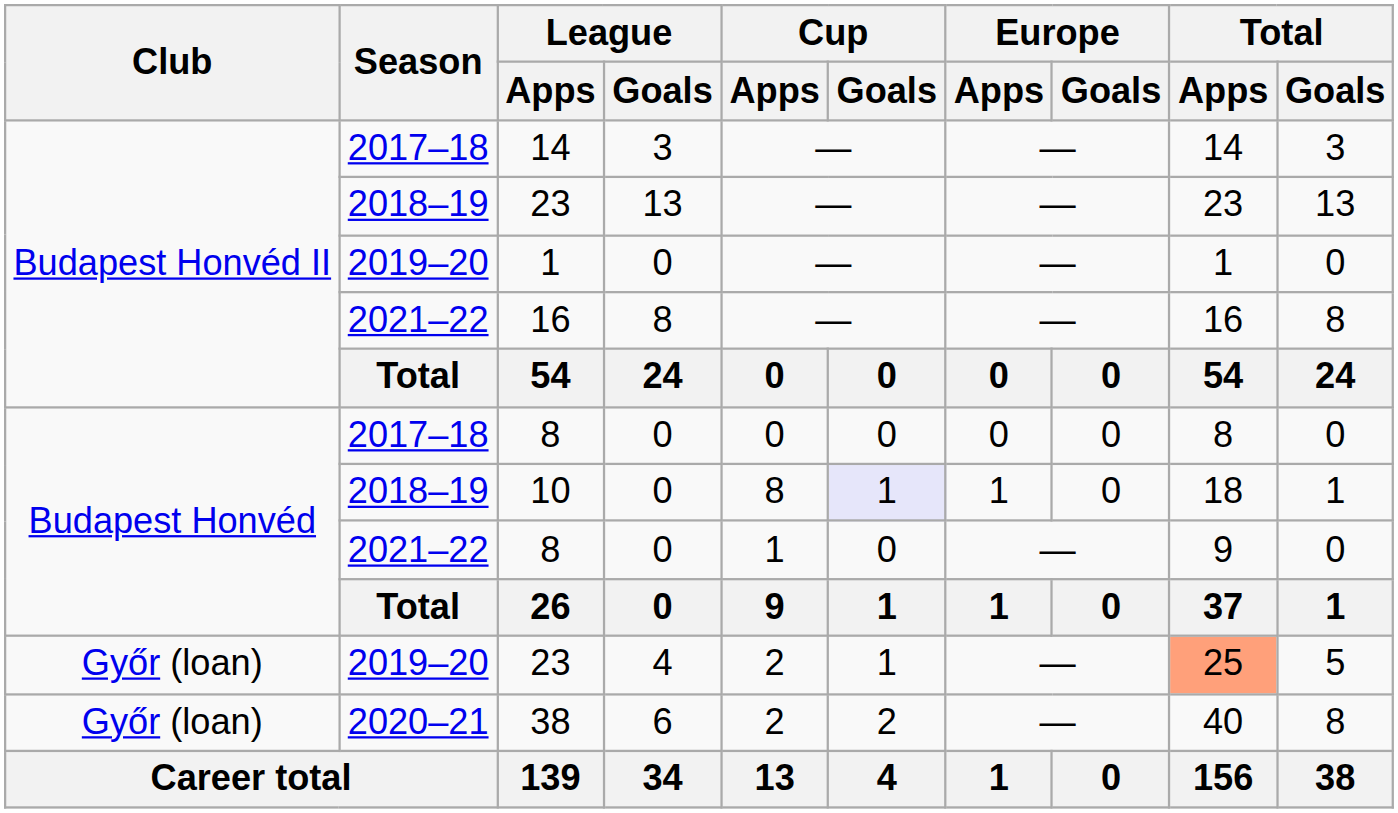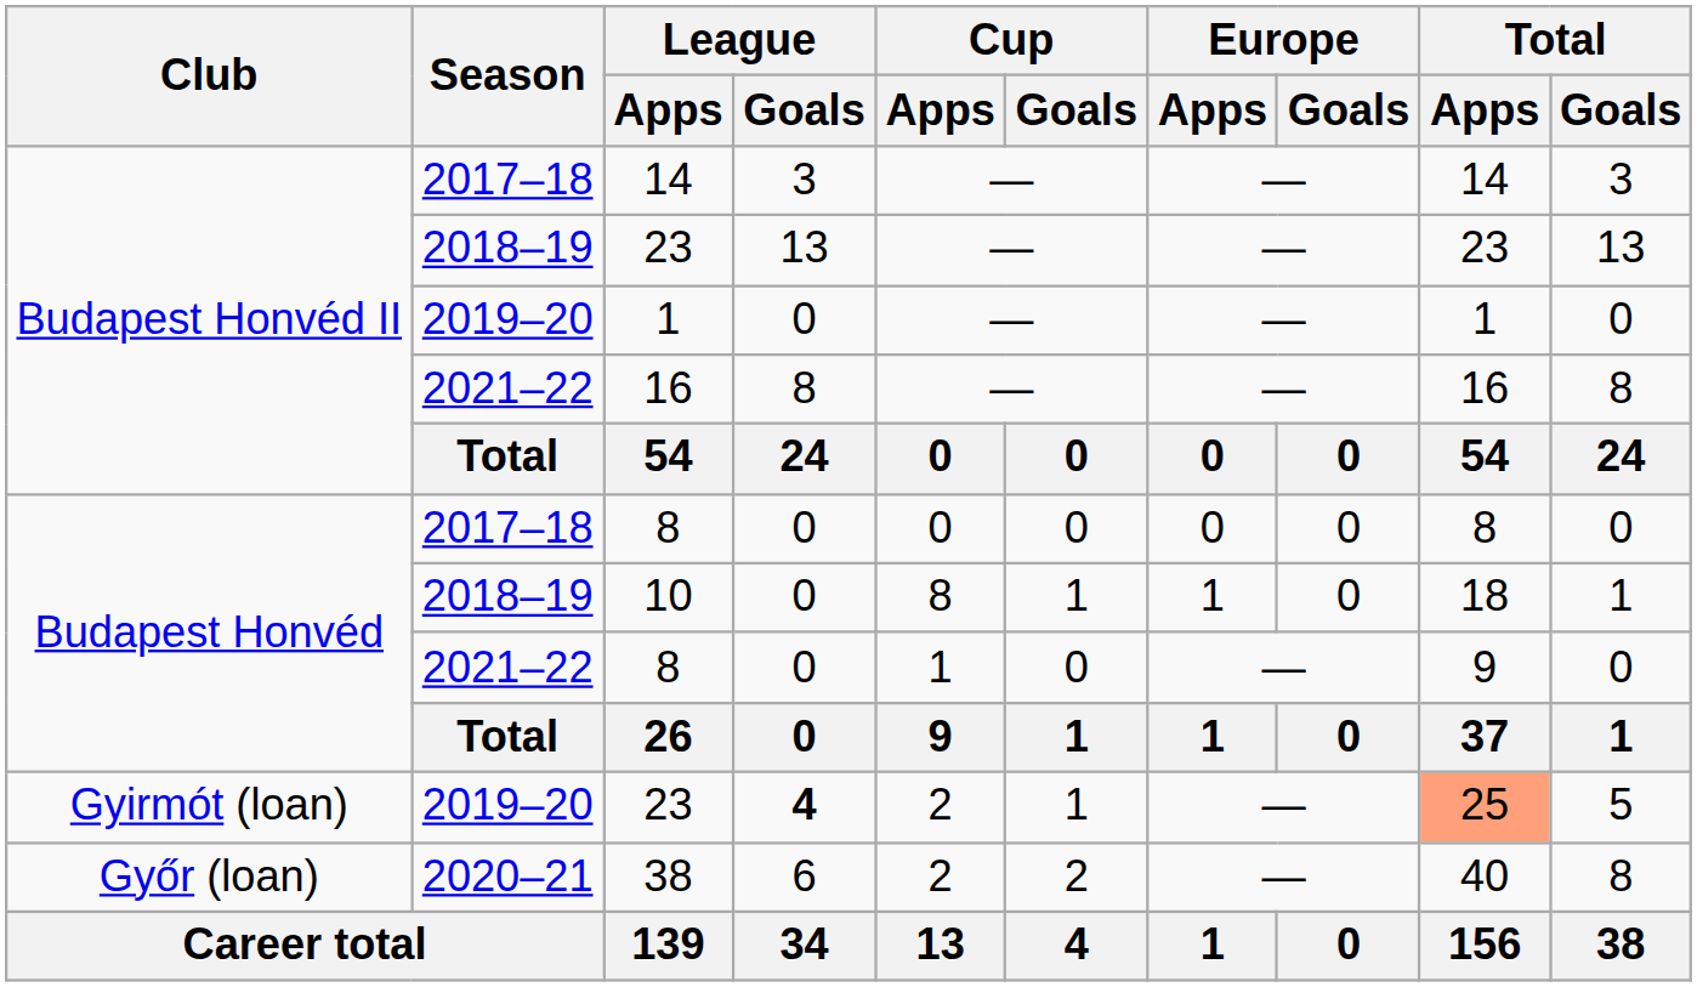 <table class="wikitable" style="text-align: center;">
 <tr>
 <th rowspan="2">Club</th>
 <th rowspan="2">Season</th>
 <th colspan="2">League</th>
 <th colspan="2">Cup</th>
 <th colspan="2">Europe</th>
 <th colspan="2">Total</th>
 </tr>
 <tr>
 <th>Apps</th>
 <th>Goals</th>
 <th>Apps</th>
 <th>Goals</th>
 <th>Apps</th>
 <th>Goals</th>
 <th>Apps</th>
 <th>Goals</th>
 </tr>
 <tr>
 <td rowspan="5"><a href='#'>Budapest Honvéd II</a></td>
 <td><a href='#'>2017–18</a></td>
 <td>14</td>
 <td>3</td>
 <td colspan="2">—</td>
 <td colspan="2">—</td>
 <td>14</td>
 <td>3</td>
 </tr>
 <tr>
 <td><a href='#'>2018–19</a></td>
 <td>23</td>
 <td>13</td>
 <td colspan="2">—</td>
 <td colspan="2">—</td>
 <td>23</td>
 <td>13</td>
 </tr>
 <tr>
 <td><a href='#'>2019–20</a></td>
 <td>1</td>
 <td>0</td>
 <td colspan="2">—</td>
 <td colspan="2">—</td>
 <td>1</td>
 <td>0</td>
 </tr>
 <tr>
 <td><a href='#'>2021–22</a></td>
 <td>16</td>
 <td>8</td>
 <td colspan="2">—</td>
 <td colspan="2">—</td>
 <td>16</td>
 <td>8</td>
 </tr>
 <tr>
 <th>Total</th>
 <th>54</th>
 <th>24</th>
 <th>0</th>
 <th>0</th>
 <th>0</th>
 <th>0</th>
 <th>54</th>
 <th>24</th>
 </tr>
 <tr>
 <td rowspan="4"><a href='#'>Budapest Honvéd</a></td>
 <td><a href='#'>2017–18</a></td>
 <td>8</td>
 <td>0</td>
 <td>0</td>
 <td>0</td>
 <td>0</td>
 <td>0</td>
 <td>8</td>
 <td>0</td>
 </tr>
 <tr>
 <td><a href='#'>2018–19</a></td>
 <td>10</td>
 <td>0</td>
 <td>8</td>
-<td style="background: lavender;">1</td>
+<td>1</td>
 <td>1</td>
 <td>0</td>
 <td>18</td>
 <td>1</td>
 </tr>
 <tr>
 <td><a href='#'>2021–22</a></td>
 <td>8</td>
 <td>0</td>
 <td>1</td>
 <td>0</td>
 <td colspan="2">—</td>
 <td>9</td>
 <td>0</td>
 </tr>
 <tr>
 <th>Total</th>
 <th>26</th>
 <th>0</th>
 <th>9</th>
 <th>1</th>
 <th>1</th>
 <th>0</th>
 <th>37</th>
 <th>1</th>
 </tr>
 <tr>
-<td><a href='#'>Győr</a> (loan)</td>
+<td><a href='#'>Gyirmót</a> (loan)</td>
 <td><a href='#'>2019–20</a></td>
 <td>23</td>
-<td>4</td>
+<td><strong>4</strong></td>
 <td>2</td>
 <td>1</td>
 <td colspan="2">—</td>
 <td style="background: lightsalmon;">25</td>
 <td>5</td>
 </tr>
 <tr>
 <td><a href='#'>Győr</a> (loan)</td>
 <td><a href='#'>2020–21</a></td>
 <td>38</td>
 <td>6</td>
 <td>2</td>
 <td>2</td>
 <td colspan="2">—</td>
 <td>40</td>
 <td>8</td>
 </tr>
 <tr style="font-weight:bold; background-color:#eeeeee;">
 <th colspan="2">Career total</th>
 <th>139</th>
 <th>34</th>
 <th>13</th>
 <th>4</th>
 <th>1</th>
 <th>0</th>
 <th>156</th>
 <th>38</th>
 </tr>
 </table>
